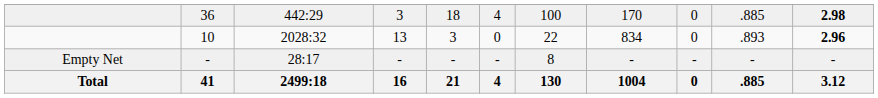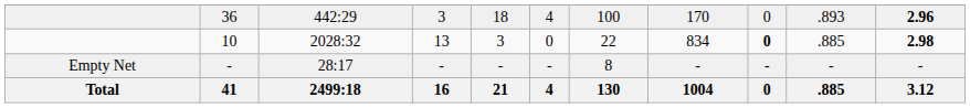 <table class="wikitable sortable" width ="1000">
 <tr align="center">
 </tr>
 <tr align="center" bgcolor="f0f0f0">
 <td></td>
 <td>36</td>
 <td>442:29</td>
 <td>3</td>
 <td>18</td>
 <td>4</td>
 <td>100</td>
 <td>170</td>
 <td>0</td>
-<td>.885</td>
-<td><strong>2.98</strong></td>
+<td>.893</td>
+<td><strong>2.96</strong></td>
 </tr>
 <tr align="center" bgcolor="">
 <td></td>
 <td>10</td>
 <td>2028:32</td>
 <td>13</td>
 <td>3</td>
 <td>0</td>
 <td>22</td>
 <td>834</td>
-<td>0</td>
-<td>.893</td>
-<td><strong>2.96</strong></td>
+<td><strong>0</strong></td>
+<td>.885</td>
+<td><strong>2.98</strong></td>
 </tr>
 <tr align="center" bgcolor="f0f0f0">
 <td>Empty Net</td>
 <td>-</td>
 <td>28:17</td>
 <td>-</td>
 <td>-</td>
 <td>-</td>
 <td>8</td>
 <td>-</td>
 <td>-</td>
 <td>-</td>
 <td>-</td>
 </tr>
 <tr>
 <th>Total</th>
 <th>41</th>
 <th>2499:18</th>
 <th>16</th>
 <th>21</th>
 <th>4</th>
 <th>130</th>
 <th>1004</th>
 <th>0</th>
 <th>.885</th>
 <th>3.12</th>
 </tr>
 </table>
